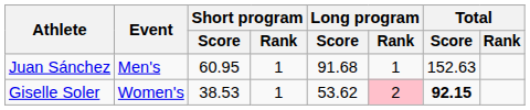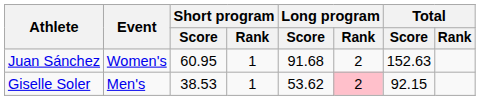 <table class="wikitable" style="font-size:90%;text-align:center">
 <tr>
 <th rowspan=2>Athlete</th>
 <th rowspan=2>Event</th>
 <th colspan=2>Short program</th>
 <th colspan=2>Long program</th>
 <th colspan=2>Total</th>
 </tr>
 <tr style=font-size:95%>
 <th>Score</th>
 <th>Rank</th>
 <th>Score</th>
 <th>Rank</th>
 <th>Score</th>
 <th>Rank</th>
 </tr>
 <tr>
 <td style="text-align:left"><a href='#'>Juan Sánchez</a></td>
-<td style="text-align:left"><a href='#'>Men's</a></td>
+<td style="text-align:left"><a href='#'>Women's</a></td>
 <td>60.95</td>
 <td>1</td>
 <td>91.68</td>
-<td>1</td>
+<td>2</td>
 <td>152.63</td>
 <td></td>
 </tr>
 <tr>
 <td style="text-align:left"><a href='#'>Giselle Soler</a></td>
-<td style="text-align:left"><a href='#'>Women's</a></td>
+<td style="text-align:left"><a href='#'>Men's</a></td>
 <td>38.53</td>
 <td>1</td>
 <td>53.62</td>
 <td style="background: pink;">2</td>
-<td><strong>92.15</strong></td>
+<td>92.15</td>
 <td></td>
 </tr>
 </table>
